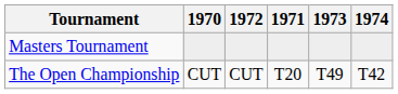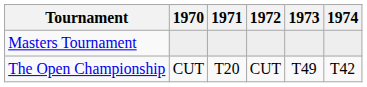 <table class="wikitable" style="font-size:95%;text-align:center;">
 <tr>
 <th>Tournament</th>
 <th>1970</th>
+<th>1971</th>
 <th>1972</th>
-<th>1971</th>
 <th>1973</th>
 <th>1974</th>
 </tr>
 <tr>
 <td align=left><a href='#'>Masters Tournament</a></td>
 <td style="background:#eeeeee;"></td>
 <td style="background:#eeeeee;"></td>
 <td style="background:#eeeeee;"></td>
 <td style="background:#eeeeee;"></td>
 <td style="background:#eeeeee;"></td>
 </tr>
 <tr>
 <td align=left><a href='#'>The Open Championship</a></td>
 <td>CUT</td>
+<td>T20</td>
 <td>CUT</td>
-<td>T20</td>
 <td>T49</td>
 <td>T42</td>
 </tr>
 </table>
